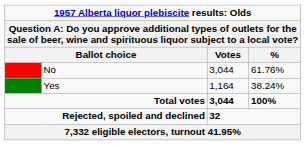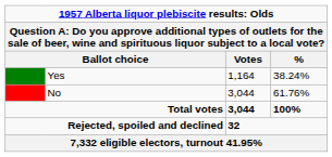 <table class="wikitable" align=right>
 <tr>
 <td colspan=4 align=center><strong><a href='#'>1957 Alberta liquor plebiscite</a> results: Olds</strong></td>
 </tr>
 <tr>
 <th colspan=4>Question A: Do you approve additional types of outlets for the<br> sale of beer, wine and spirituous liquor subject to a local vote?</th>
 </tr>
 <tr>
 <th colspan=2>Ballot choice</th>
 <th>Votes</th>
 <th>%</th>
 </tr>
 <tr>
+<td bgcolor=green></td>
+<td>Yes</td>
+<td>1,164</td>
+<td>38.24%</td>
+</tr>
+<tr>
 <td bgcolor=red></td>
 <td>No</td>
 <td>3,044</td>
 <td>61.76%</td>
-</tr>
-<tr>
-<td bgcolor=green></td>
-<td>Yes</td>
-<td>1,164</td>
-<td>38.24%</td>
 </tr>
 <tr>
 <td align=right colspan=2><strong>Total votes</strong></td>
 <td><strong>3,044</strong></td>
 <td><strong>100%</strong></td>
 </tr>
 <tr>
 <td align=right colspan=2><strong>Rejected, spoiled and declined</strong></td>
 <td colspan=2><strong>32</strong></td>
 </tr>
 <tr>
 <th colspan=4>7,332 eligible electors, turnout 41.95%</th>
 </tr>
 </table>
